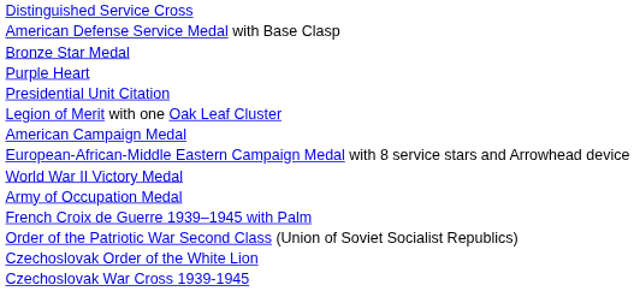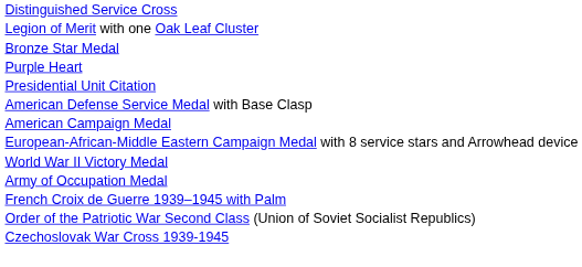 <table>
 <tr>
 <td></td>
 <td><a href='#'>Distinguished Service Cross</a></td>
 </tr>
 <tr>
 <td></td>
-<td><a href='#'>American Defense Service Medal</a> with Base Clasp</td>
+<td><a href='#'>Legion of Merit</a> with one <a href='#'>Oak Leaf Cluster</a></td>
 </tr>
 <tr>
 <td></td>
 <td><a href='#'>Bronze Star Medal</a></td>
 </tr>
 <tr>
 <td></td>
 <td><a href='#'>Purple Heart</a></td>
 </tr>
 <tr>
 <td></td>
 <td><a href='#'>Presidential Unit Citation</a></td>
 </tr>
 <tr>
 <td></td>
-<td><a href='#'>Legion of Merit</a> with one <a href='#'>Oak Leaf Cluster</a></td>
+<td><a href='#'>American Defense Service Medal</a> with Base Clasp</td>
 </tr>
 <tr>
 <td></td>
 <td><a href='#'>American Campaign Medal</a></td>
 </tr>
 <tr>
 <td></td>
 <td><a href='#'>European-African-Middle Eastern Campaign Medal</a> with 8 service stars and Arrowhead device</td>
 </tr>
 <tr>
 <td></td>
 <td><a href='#'>World War II Victory Medal</a></td>
 </tr>
 <tr>
 <td></td>
 <td><a href='#'>Army of Occupation Medal</a></td>
 </tr>
 <tr>
 <td></td>
 <td><a href='#'>French Croix de Guerre 1939–1945 with Palm</a></td>
 </tr>
 <tr>
 <td></td>
 <td><a href='#'>Order of the Patriotic War Second Class</a> (Union of Soviet Socialist Republics)</td>
 </tr>
 <tr>
 <td></td>
-<td><a href='#'>Czechoslovak Order of the White Lion</a></td>
-</tr>
-<tr>
-<td></td>
 <td><a href='#'>Czechoslovak War Cross 1939-1945</a></td>
 </tr>
 </table>
